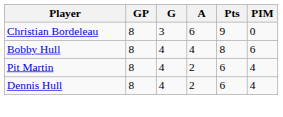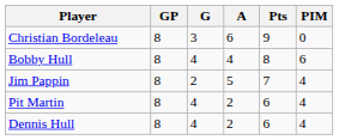 <table class="wikitable">
 <tr>
 <th bgcolor="#DDDDFF" width="40%">Player</th>
 <th bgcolor="#DDDDFF" width="10%">GP</th>
 <th bgcolor="#DDDDFF" width="10%">G</th>
 <th bgcolor="#DDDDFF" width="10%">A</th>
 <th bgcolor="#DDDDFF" width="10%">Pts</th>
 <th bgcolor="#DDDDFF" width="10%">PIM</th>
 </tr>
 <tr>
 <td><a href='#'>Christian Bordeleau</a></td>
 <td>8</td>
 <td>3</td>
 <td>6</td>
 <td>9</td>
 <td>0</td>
 </tr>
 <tr>
 <td><a href='#'>Bobby Hull</a></td>
 <td>8</td>
 <td>4</td>
 <td>4</td>
 <td>8</td>
 <td>6</td>
 </tr>
 <tr>
+<td><a href='#'>Jim Pappin</a></td>
+<td>8</td>
+<td>2</td>
+<td>5</td>
+<td>7</td>
+<td>4</td>
+</tr>
+<tr>
 <td><a href='#'>Pit Martin</a></td>
 <td>8</td>
 <td>4</td>
 <td>2</td>
 <td>6</td>
 <td>4</td>
 </tr>
 <tr>
 <td><a href='#'>Dennis Hull</a></td>
 <td>8</td>
 <td>4</td>
 <td>2</td>
 <td>6</td>
 <td>4</td>
 </tr>
 </table>
